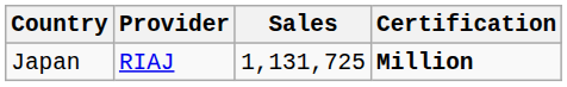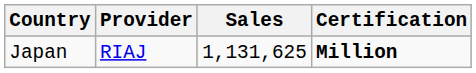 <table class="wikitable" border="1">
 <tr>
 <th>Country</th>
 <th>Provider</th>
 <th>Sales</th>
 <th>Certification</th>
 </tr>
 <tr>
 <td>Japan</td>
 <td><a href='#'>RIAJ</a></td>
-<td>1,131,725</td>
+<td>1,131,625</td>
 <td><strong>Million</strong></td>
 </tr>
 </table>
